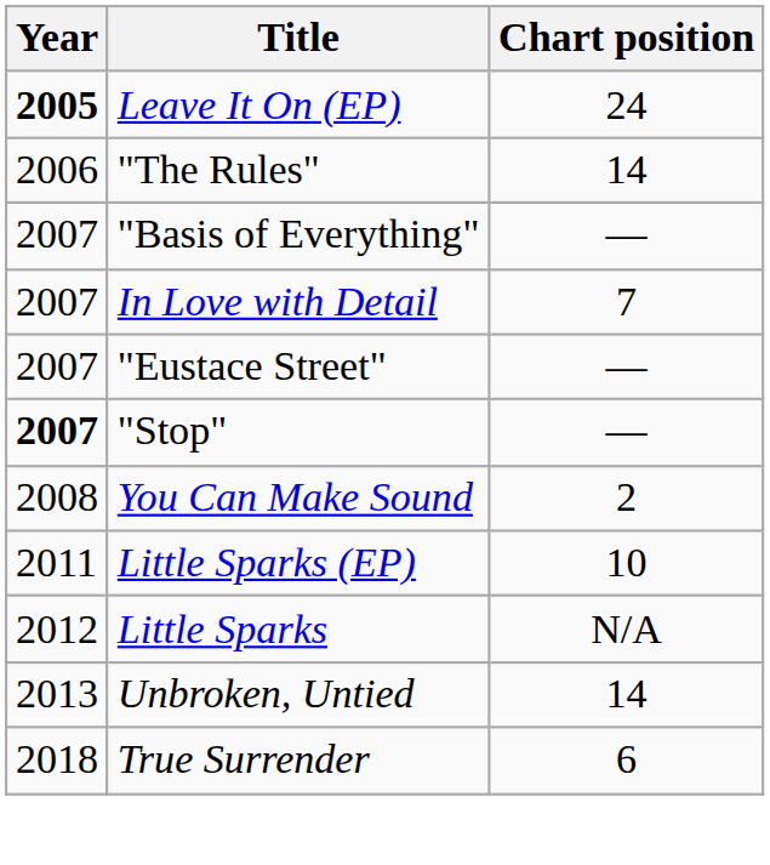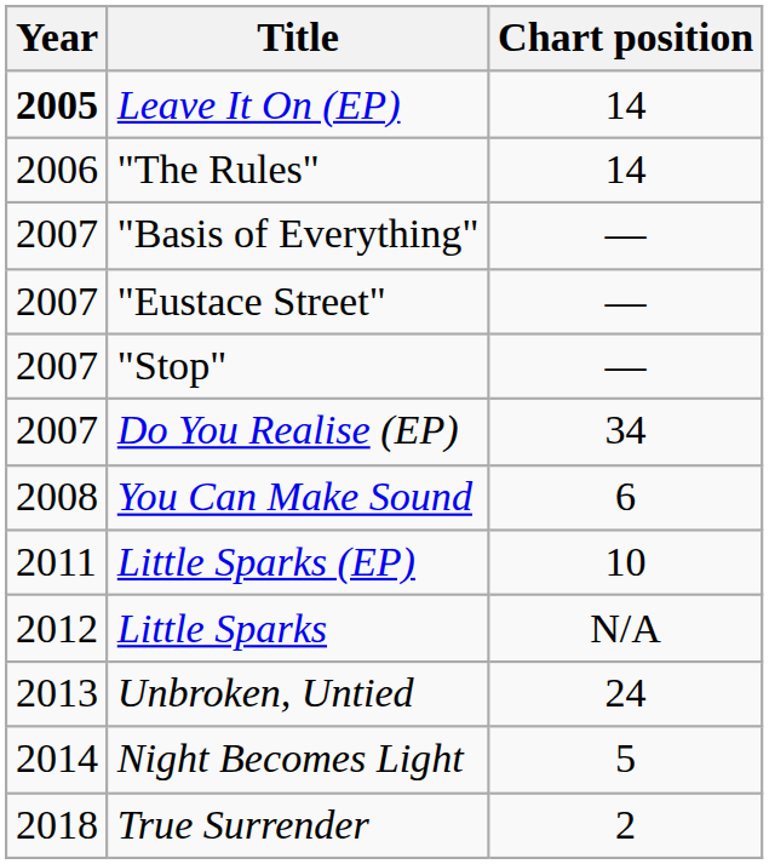 <table class="wikitable sortable">
 <tr>
 <th>Year</th>
 <th>Title</th>
 <th>Chart position</th>
 </tr>
 <tr>
 <td><strong>2005</strong></td>
 <td><em><a href='#'>Leave It On (EP)</a></em></td>
-<td style="text-align:center;">24</td>
+<td style="text-align:center;">14</td>
 </tr>
 <tr>
 <td>2006</td>
 <td>"The Rules"</td>
 <td style="text-align:center;">14</td>
 </tr>
 <tr>
 <td>2007</td>
 <td>"Basis of Everything"</td>
 <td style="text-align:center;">—</td>
 </tr>
 <tr>
 <td>2007</td>
-<td><em><a href='#'>In Love with Detail</a></em></td>
-<td style="text-align:center;">7</td>
-</tr>
-<tr>
-<td>2007</td>
 <td>"Eustace Street"</td>
 <td style="text-align:center;">—</td>
 </tr>
 <tr>
-<td><strong>2007</strong></td>
+<td>2007</td>
 <td>"Stop"</td>
 <td style="text-align:center;">—</td>
 </tr>
 <tr>
+<td>2007</td>
+<td><em><a href='#'>Do You Realise</a> (EP)</em></td>
+<td style="text-align:center;">34</td>
+</tr>
+<tr>
 <td>2008</td>
 <td><em><a href='#'>You Can Make Sound</a></em></td>
-<td style="text-align:center;">2</td>
+<td style="text-align:center;">6<br></td>
 </tr>
 <tr>
 <td>2011</td>
 <td><em><a href='#'>Little Sparks (EP)</a></em></td>
 <td style="text-align:center;">10</td>
 </tr>
 <tr>
 <td>2012</td>
 <td><em><a href='#'>Little Sparks</a></em></td>
 <td style="text-align:center;">N/A</td>
 </tr>
 <tr>
 <td>2013</td>
 <td><em>Unbroken, Untied</em></td>
-<td style="text-align:center;">14</td>
+<td style="text-align:center;">24</td>
+</tr>
+<tr>
+<td>2014</td>
+<td><em>Night Becomes Light</em></td>
+<td style="text-align:center;">5</td>
 </tr>
 <tr>
 <td>2018</td>
 <td><em>True Surrender</em></td>
-<td style="text-align:center;">6<br></td>
+<td style="text-align:center;">2</td>
 </tr>
 </table>
